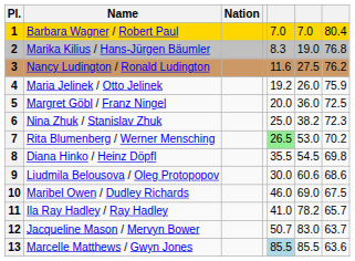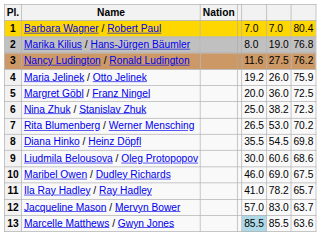 <table class="wikitable sortable">
 <tr>
 <th>Pl.</th>
 <th>Name</th>
 <th>Nation</th>
 <th></th>
 <th></th>
 <th></th>
 <th></th>
 </tr>
 <tr bgcolor="gold">
 <td align="center"><strong>1</strong></td>
 <td><a href='#'>Barbara Wagner</a> / <a href='#'>Robert Paul</a></td>
 <td></td>
 <td></td>
 <td>7.0</td>
 <td>7.0</td>
 <td>80.4</td>
 </tr>
 <tr bgcolor="silver">
 <td align="center"><strong>2</strong></td>
 <td><a href='#'>Marika Kilius</a> / <a href='#'>Hans-Jürgen Bäumler</a></td>
 <td></td>
 <td></td>
-<td>8.3</td>
+<td>8.0</td>
 <td>19.0</td>
 <td>76.8</td>
 </tr>
 <tr bgcolor="cc9966">
 <td align="center"><strong>3</strong></td>
 <td><a href='#'>Nancy Ludington</a> / <a href='#'>Ronald Ludington</a></td>
 <td></td>
 <td></td>
 <td>11.6</td>
 <td>27.5</td>
 <td>76.2</td>
 </tr>
 <tr>
 <th>4</th>
 <td><a href='#'>Maria Jelinek</a> / <a href='#'>Otto Jelinek</a></td>
 <td></td>
 <td></td>
 <td>19.2</td>
 <td>26.0</td>
 <td>75.9</td>
 </tr>
 <tr>
 <th>5</th>
 <td><a href='#'>Margret Göbl</a> / <a href='#'>Franz Ningel</a></td>
 <td></td>
 <td></td>
 <td>20.0</td>
 <td>36.0</td>
 <td>72.5</td>
 </tr>
 <tr>
 <th>6</th>
 <td><a href='#'>Nina Zhuk</a> / <a href='#'>Stanislav Zhuk</a></td>
 <td></td>
 <td></td>
 <td>25.0</td>
 <td>38.2</td>
 <td>72.3</td>
 </tr>
 <tr>
 <th>7</th>
 <td><a href='#'>Rita Blumenberg</a> / <a href='#'>Werner Mensching</a></td>
 <td></td>
 <td></td>
-<td style="background: lightgreen;">26.5</td>
+<td>26.5</td>
 <td>53.0</td>
 <td>70.2</td>
 </tr>
 <tr>
 <th>8</th>
 <td><a href='#'>Diana Hinko</a> / <a href='#'>Heinz Döpfl</a></td>
 <td></td>
 <td></td>
 <td>35.5</td>
 <td>54.5</td>
 <td>69.8</td>
 </tr>
 <tr>
 <th>9</th>
 <td><a href='#'>Liudmila Belousova</a> / <a href='#'>Oleg Protopopov</a></td>
 <td></td>
 <td></td>
 <td>30.0</td>
 <td>60.6</td>
 <td>68.6</td>
 </tr>
 <tr>
 <th>10</th>
 <td><a href='#'>Maribel Owen</a> / <a href='#'>Dudley Richards</a></td>
 <td></td>
 <td></td>
 <td>46.0</td>
 <td>69.0</td>
 <td>67.5</td>
 </tr>
 <tr>
 <th>11</th>
 <td><a href='#'>Ila Ray Hadley</a> / <a href='#'>Ray Hadley</a></td>
 <td></td>
 <td></td>
 <td>41.0</td>
 <td>78.2</td>
 <td>65.7</td>
 </tr>
 <tr>
 <th>12</th>
 <td><a href='#'>Jacqueline Mason</a> / <a href='#'>Mervyn Bower</a></td>
 <td></td>
 <td></td>
-<td>50.7</td>
+<td>57.0</td>
 <td>83.0</td>
 <td>63.7</td>
 </tr>
 <tr>
 <th>13</th>
 <td><a href='#'>Marcelle Matthews</a> / <a href='#'>Gwyn Jones</a></td>
 <td></td>
 <td></td>
 <td style="background: lightblue;">85.5</td>
 <td>85.5</td>
 <td>63.6</td>
 </tr>
 </table>
